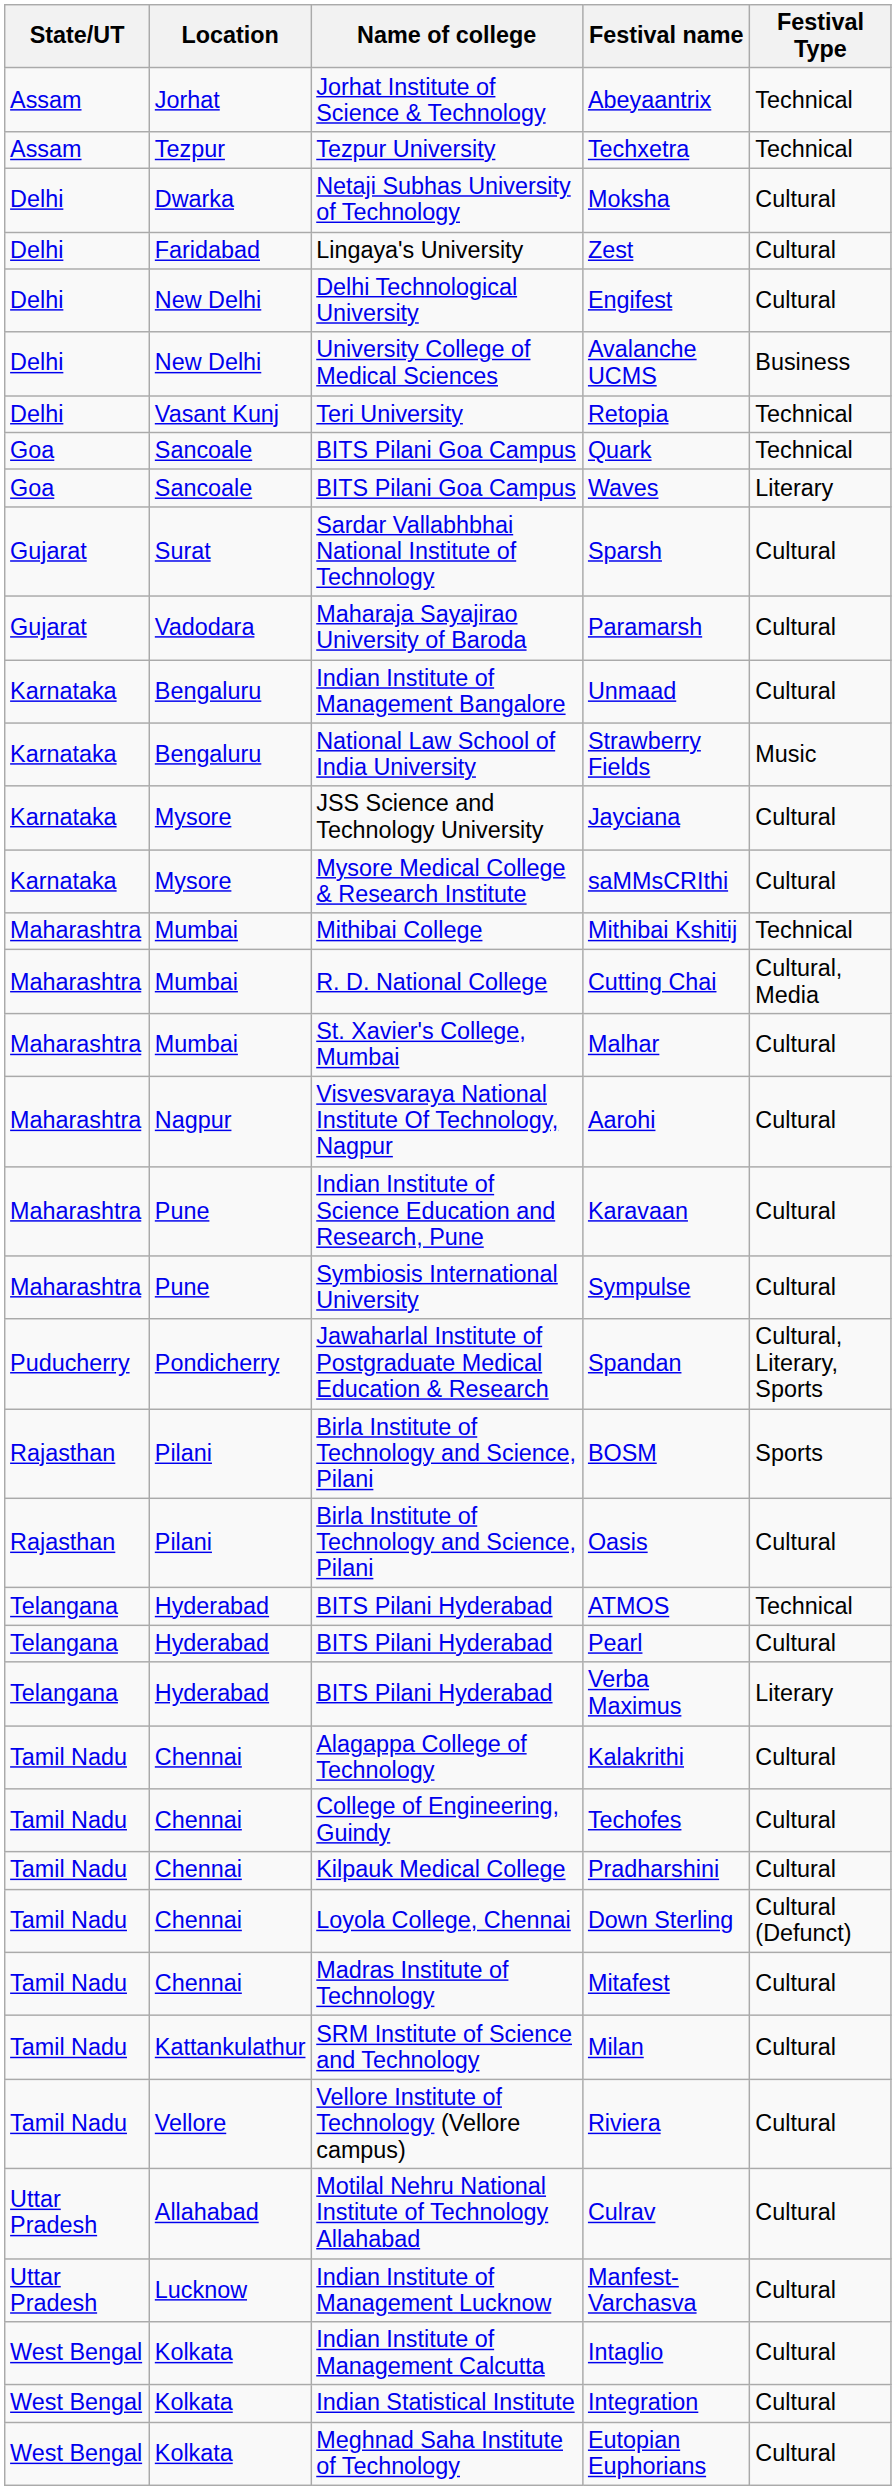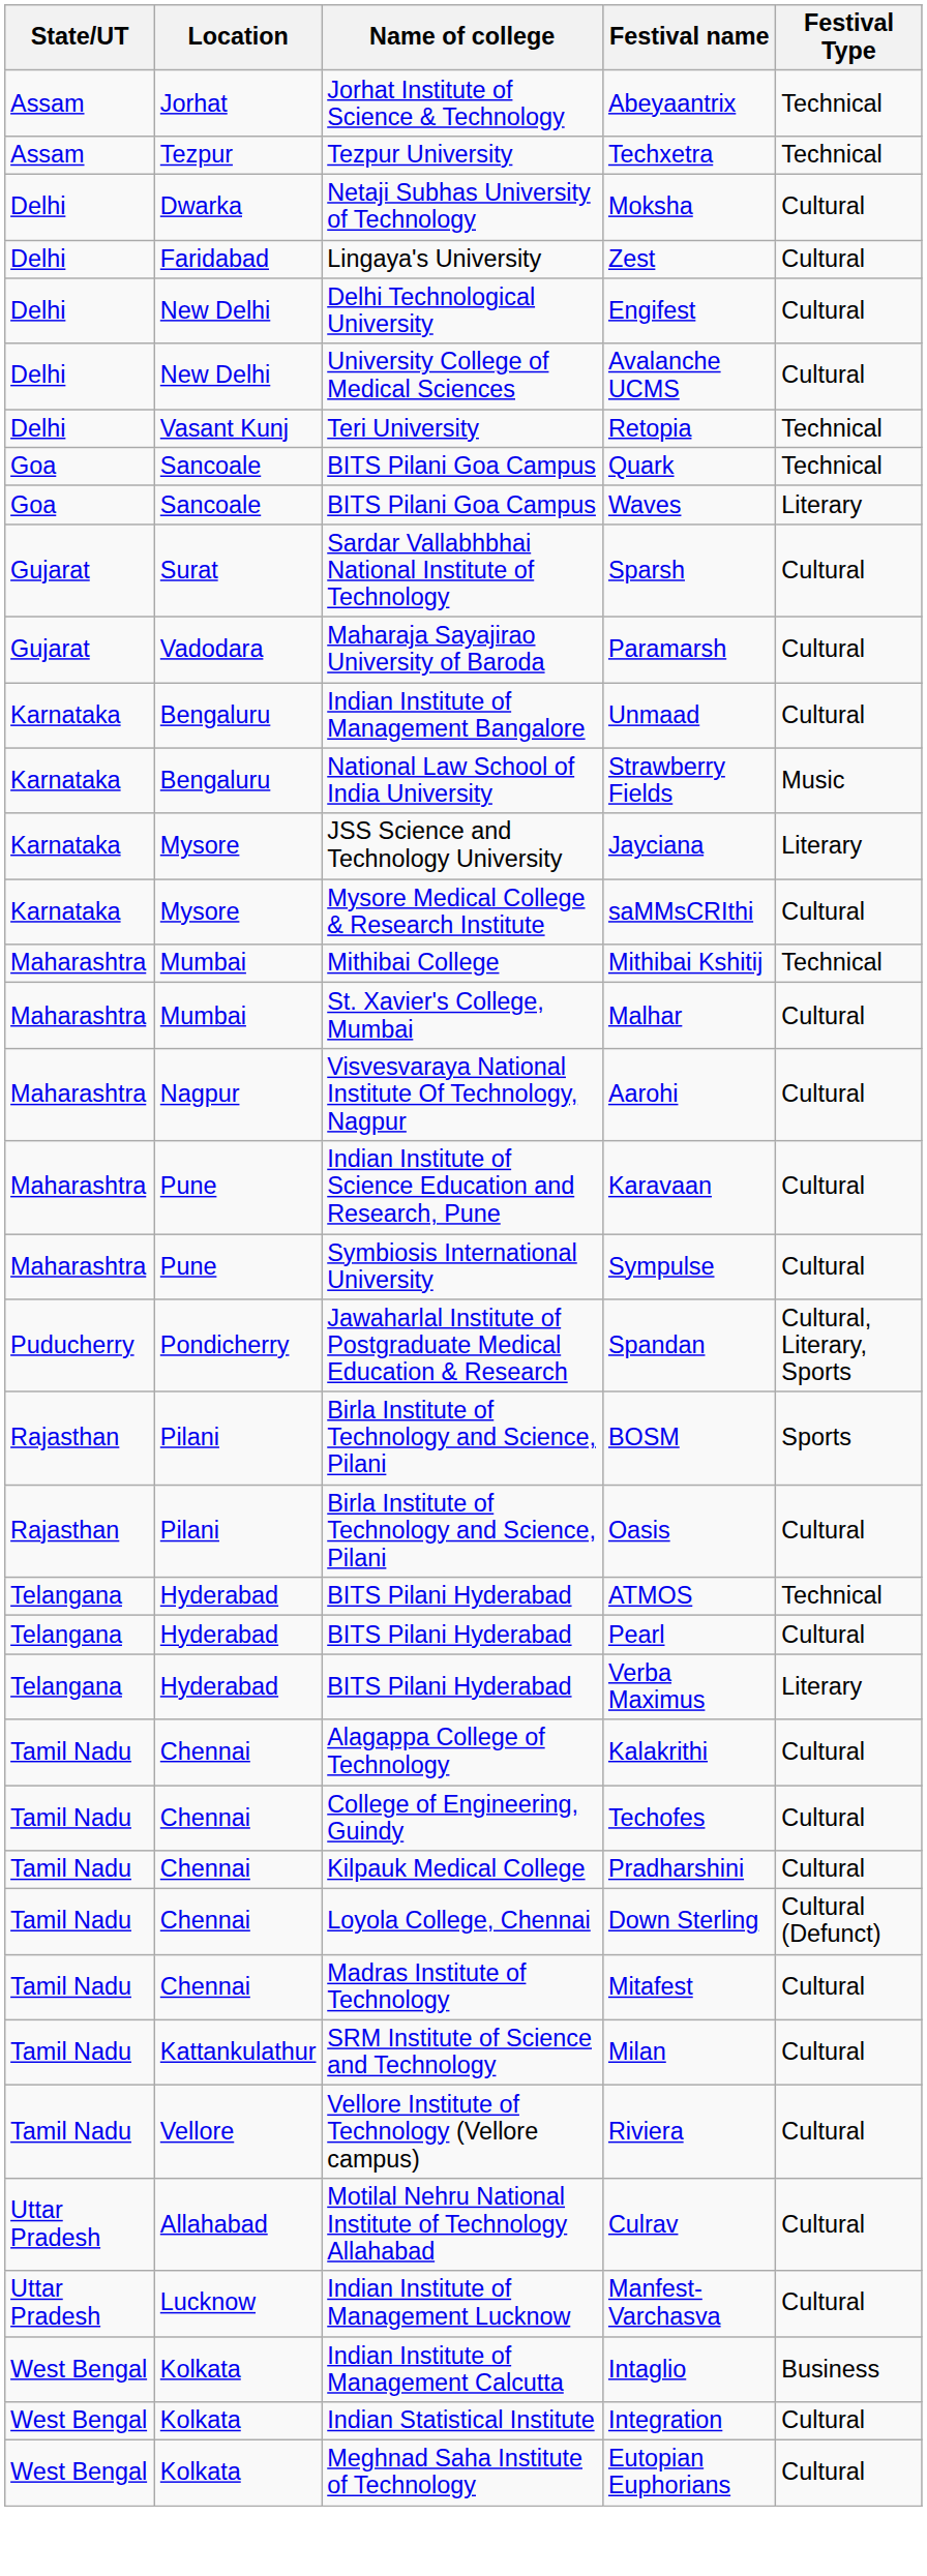 <table class="wikitable">
 <tr>
 <th>State/UT</th>
 <th>Location</th>
 <th>Name of college</th>
 <th>Festival name</th>
 <th>Festival Type</th>
 </tr>
 <tr>
 <td><a href='#'>Assam</a></td>
 <td><a href='#'>Jorhat</a></td>
 <td><a href='#'>Jorhat Institute of Science & Technology</a></td>
 <td><a href='#'>Abeyaantrix</a></td>
 <td>Technical</td>
 </tr>
 <tr>
 <td><a href='#'>Assam</a></td>
 <td><a href='#'>Tezpur</a></td>
 <td><a href='#'>Tezpur University</a></td>
 <td><a href='#'>Techxetra</a></td>
 <td>Technical</td>
 </tr>
 <tr>
 <td><a href='#'>Delhi</a></td>
 <td><a href='#'>Dwarka</a></td>
 <td><a href='#'>Netaji Subhas University of Technology</a></td>
 <td><a href='#'>Moksha</a></td>
 <td>Cultural</td>
 </tr>
 <tr>
 <td><a href='#'>Delhi</a></td>
 <td><a href='#'>Faridabad</a></td>
 <td>Lingaya's University</td>
 <td><a href='#'>Zest</a></td>
 <td>Cultural</td>
 </tr>
 <tr>
 <td><a href='#'>Delhi</a></td>
 <td><a href='#'>New Delhi</a></td>
 <td><a href='#'>Delhi Technological University</a></td>
 <td><a href='#'>Engifest</a></td>
 <td>Cultural</td>
 </tr>
 <tr>
 <td><a href='#'>Delhi</a></td>
 <td><a href='#'>New Delhi</a></td>
 <td><a href='#'>University College of Medical Sciences</a></td>
 <td><a href='#'>Avalanche UCMS</a></td>
-<td>Business</td>
+<td>Cultural</td>
 </tr>
 <tr>
 <td><a href='#'>Delhi</a></td>
 <td><a href='#'>Vasant Kunj</a></td>
 <td><a href='#'>Teri University</a></td>
 <td><a href='#'>Retopia</a></td>
 <td>Technical</td>
 </tr>
 <tr>
 <td><a href='#'>Goa</a></td>
 <td><a href='#'>Sancoale</a></td>
 <td><a href='#'>BITS Pilani Goa Campus</a></td>
 <td><a href='#'>Quark</a></td>
 <td>Technical</td>
 </tr>
 <tr>
 <td><a href='#'>Goa</a></td>
 <td><a href='#'>Sancoale</a></td>
 <td><a href='#'>BITS Pilani Goa Campus</a></td>
 <td><a href='#'>Waves</a></td>
 <td>Literary</td>
 </tr>
 <tr>
 <td><a href='#'>Gujarat</a></td>
 <td><a href='#'>Surat</a></td>
 <td><a href='#'>Sardar Vallabhbhai National Institute of Technology</a></td>
 <td><a href='#'>Sparsh</a></td>
 <td>Cultural</td>
 </tr>
 <tr>
 <td><a href='#'>Gujarat</a></td>
 <td><a href='#'>Vadodara</a></td>
 <td><a href='#'>Maharaja Sayajirao University of Baroda</a></td>
 <td><a href='#'>Paramarsh</a></td>
 <td>Cultural</td>
 </tr>
 <tr>
 <td><a href='#'>Karnataka</a></td>
 <td><a href='#'>Bengaluru</a></td>
 <td><a href='#'>Indian Institute of Management Bangalore</a></td>
 <td><a href='#'>Unmaad</a></td>
 <td>Cultural</td>
 </tr>
 <tr>
 <td><a href='#'>Karnataka</a></td>
 <td><a href='#'>Bengaluru</a></td>
 <td><a href='#'>National Law School of India University</a></td>
 <td><a href='#'>Strawberry Fields</a></td>
 <td>Music</td>
 </tr>
 <tr>
 <td><a href='#'>Karnataka</a></td>
 <td><a href='#'>Mysore</a></td>
 <td>JSS Science and Technology University</td>
 <td><a href='#'>Jayciana</a></td>
-<td>Cultural</td>
+<td>Literary</td>
 </tr>
 <tr>
 <td><a href='#'>Karnataka</a></td>
 <td><a href='#'>Mysore</a></td>
 <td><a href='#'>Mysore Medical College & Research Institute</a></td>
 <td><a href='#'>saMMsCRIthi</a></td>
 <td>Cultural</td>
 </tr>
 <tr>
 <td><a href='#'>Maharashtra</a></td>
 <td><a href='#'>Mumbai</a></td>
 <td><a href='#'>Mithibai College</a></td>
 <td><a href='#'>Mithibai Kshitij</a></td>
 <td>Technical</td>
-</tr>
-<tr>
-<td><a href='#'>Maharashtra</a></td>
-<td><a href='#'>Mumbai</a></td>
-<td><a href='#'>R. D. National College</a></td>
-<td><a href='#'>Cutting Chai</a></td>
-<td>Cultural, Media</td>
 </tr>
 <tr>
 <td><a href='#'>Maharashtra</a></td>
 <td><a href='#'>Mumbai</a></td>
 <td><a href='#'>St. Xavier's College, Mumbai</a></td>
 <td><a href='#'>Malhar</a></td>
 <td>Cultural</td>
 </tr>
 <tr>
 <td><a href='#'>Maharashtra</a></td>
 <td><a href='#'>Nagpur</a></td>
 <td><a href='#'>Visvesvaraya National Institute Of Technology, Nagpur</a></td>
 <td><a href='#'>Aarohi</a></td>
 <td>Cultural</td>
 </tr>
 <tr>
 <td><a href='#'>Maharashtra</a></td>
 <td><a href='#'>Pune</a></td>
 <td><a href='#'>Indian Institute of Science Education and Research, Pune</a></td>
 <td><a href='#'>Karavaan</a></td>
 <td>Cultural</td>
 </tr>
 <tr>
 <td><a href='#'>Maharashtra</a></td>
 <td><a href='#'>Pune</a></td>
 <td><a href='#'>Symbiosis International University</a></td>
 <td><a href='#'>Sympulse</a></td>
 <td>Cultural</td>
 </tr>
 <tr>
 <td><a href='#'>Puducherry</a></td>
 <td><a href='#'>Pondicherry</a></td>
 <td><a href='#'>Jawaharlal Institute of Postgraduate Medical Education & Research</a></td>
 <td><a href='#'>Spandan</a></td>
 <td>Cultural, Literary, Sports</td>
 </tr>
 <tr>
 <td><a href='#'>Rajasthan</a></td>
 <td><a href='#'>Pilani</a></td>
 <td><a href='#'>Birla Institute of Technology and Science, Pilani</a></td>
 <td><a href='#'>BOSM</a></td>
 <td>Sports</td>
 </tr>
 <tr>
 <td><a href='#'>Rajasthan</a></td>
 <td><a href='#'>Pilani</a></td>
 <td><a href='#'>Birla Institute of Technology and Science, Pilani</a></td>
 <td><a href='#'>Oasis</a></td>
 <td>Cultural</td>
 </tr>
 <tr>
 <td><a href='#'>Telangana</a></td>
 <td><a href='#'>Hyderabad</a></td>
 <td><a href='#'>BITS Pilani Hyderabad</a></td>
 <td><a href='#'>ATMOS</a></td>
 <td>Technical</td>
 </tr>
 <tr>
 <td><a href='#'>Telangana</a></td>
 <td><a href='#'>Hyderabad</a></td>
 <td><a href='#'>BITS Pilani Hyderabad</a></td>
 <td><a href='#'>Pearl</a></td>
 <td>Cultural</td>
 </tr>
 <tr>
 <td><a href='#'>Telangana</a></td>
 <td><a href='#'>Hyderabad</a></td>
 <td><a href='#'>BITS Pilani Hyderabad</a></td>
 <td><a href='#'>Verba Maximus</a></td>
 <td>Literary</td>
 </tr>
 <tr>
 <td><a href='#'>Tamil Nadu</a></td>
 <td><a href='#'>Chennai</a></td>
 <td><a href='#'>Alagappa College of Technology</a></td>
 <td><a href='#'>Kalakrithi</a></td>
 <td>Cultural</td>
 </tr>
 <tr>
 <td><a href='#'>Tamil Nadu</a></td>
 <td><a href='#'>Chennai</a></td>
 <td><a href='#'>College of Engineering, Guindy</a></td>
 <td><a href='#'>Techofes</a></td>
 <td>Cultural</td>
 </tr>
 <tr>
 <td><a href='#'>Tamil Nadu</a></td>
 <td><a href='#'>Chennai</a></td>
 <td><a href='#'>Kilpauk Medical College</a></td>
 <td><a href='#'>Pradharshini</a></td>
 <td>Cultural</td>
 </tr>
 <tr>
 <td><a href='#'>Tamil Nadu</a></td>
 <td><a href='#'>Chennai</a></td>
 <td><a href='#'>Loyola College, Chennai</a></td>
 <td><a href='#'>Down Sterling</a></td>
 <td>Cultural (Defunct)</td>
 </tr>
 <tr>
 <td><a href='#'>Tamil Nadu</a></td>
 <td><a href='#'>Chennai</a></td>
 <td><a href='#'>Madras Institute of Technology</a></td>
 <td><a href='#'>Mitafest</a></td>
 <td>Cultural</td>
 </tr>
 <tr>
 <td><a href='#'>Tamil Nadu</a></td>
 <td><a href='#'>Kattankulathur</a></td>
 <td><a href='#'>SRM Institute of Science and Technology</a></td>
 <td><a href='#'>Milan</a></td>
 <td>Cultural</td>
 </tr>
 <tr>
 <td><a href='#'>Tamil Nadu</a></td>
 <td><a href='#'>Vellore</a></td>
 <td><a href='#'>Vellore Institute of Technology</a> (Vellore campus)</td>
 <td><a href='#'>Riviera</a></td>
 <td>Cultural</td>
 </tr>
 <tr>
 <td><a href='#'>Uttar Pradesh</a></td>
 <td><a href='#'>Allahabad</a></td>
 <td><a href='#'>Motilal Nehru National Institute of Technology Allahabad</a></td>
 <td><a href='#'>Culrav</a></td>
 <td>Cultural</td>
 </tr>
 <tr>
 <td><a href='#'>Uttar Pradesh</a></td>
 <td><a href='#'>Lucknow</a></td>
 <td><a href='#'>Indian Institute of Management Lucknow</a></td>
 <td><a href='#'>Manfest-Varchasva</a></td>
 <td>Cultural</td>
 </tr>
 <tr>
 <td><a href='#'>West Bengal</a></td>
 <td><a href='#'>Kolkata</a></td>
 <td><a href='#'>Indian Institute of Management Calcutta</a></td>
 <td><a href='#'>Intaglio</a></td>
-<td>Cultural</td>
+<td>Business</td>
 </tr>
 <tr>
 <td><a href='#'>West Bengal</a></td>
 <td><a href='#'>Kolkata</a></td>
 <td><a href='#'>Indian Statistical Institute</a></td>
 <td><a href='#'>Integration</a></td>
 <td>Cultural</td>
 </tr>
 <tr>
 <td><a href='#'>West Bengal</a></td>
 <td><a href='#'>Kolkata</a></td>
 <td><a href='#'>Meghnad Saha Institute of Technology</a></td>
 <td><a href='#'>Eutopian Euphorians</a></td>
 <td>Cultural</td>
 </tr>
 </table>
